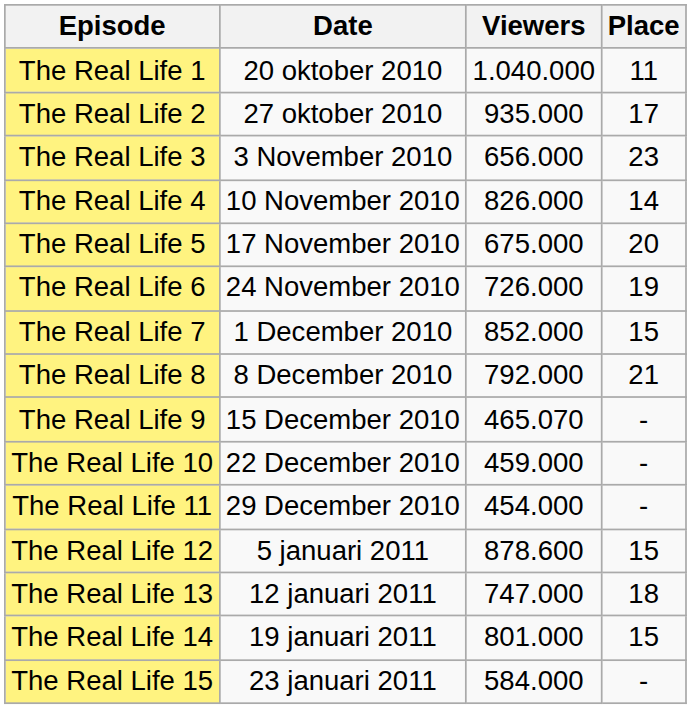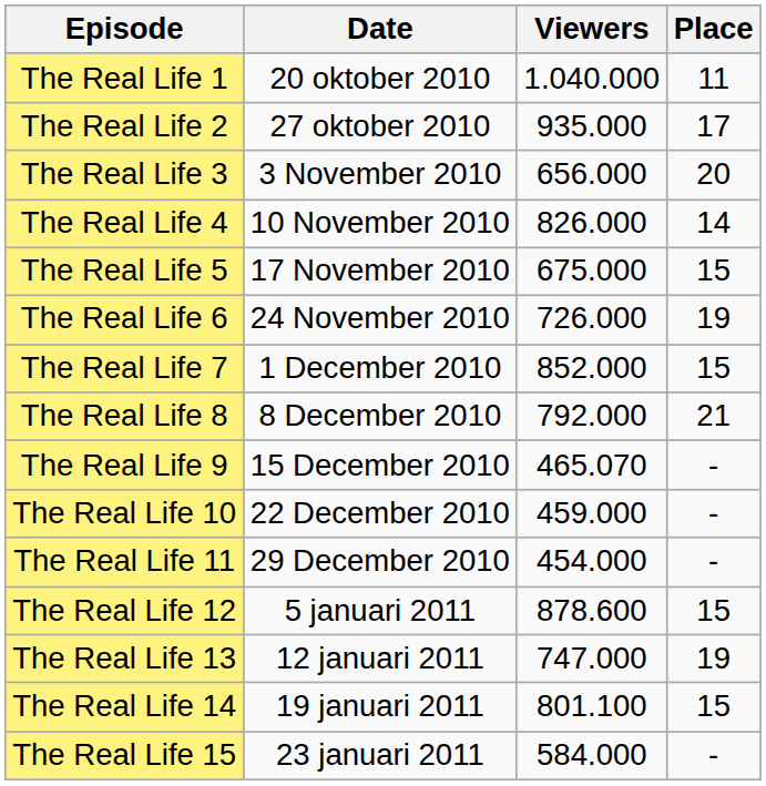 <table class="wikitable sortable" style="text-align:center">
 <tr>
 <th>Episode</th>
 <th>Date</th>
 <th>Viewers</th>
 <th>Place</th>
 </tr>
 <tr>
 <td style="background:#FFF380">The Real Life 1</td>
 <td>20 oktober 2010</td>
 <td>1.040.000</td>
 <td>11</td>
 </tr>
 <tr>
 <td style="background:#FFF380">The Real Life 2</td>
 <td>27 oktober 2010</td>
 <td>935.000</td>
 <td>17</td>
 </tr>
 <tr>
 <td style="background:#FFF380">The Real Life 3</td>
 <td>3 November 2010</td>
 <td>656.000</td>
-<td>23</td>
+<td>20</td>
 </tr>
 <tr>
 <td style="background:#FFF380">The Real Life 4</td>
 <td>10 November 2010</td>
 <td>826.000</td>
 <td>14</td>
 </tr>
 <tr>
 <td style="background:#FFF380">The Real Life 5</td>
 <td>17 November 2010</td>
 <td>675.000</td>
-<td>20</td>
+<td>15</td>
 </tr>
 <tr>
 <td style="background:#FFF380">The Real Life 6</td>
 <td>24 November 2010</td>
 <td>726.000</td>
 <td>19</td>
 </tr>
 <tr>
 <td style="background:#FFF380">The Real Life 7</td>
 <td>1 December 2010</td>
 <td>852.000</td>
 <td>15</td>
 </tr>
 <tr>
 <td style="background:#FFF380">The Real Life 8</td>
 <td>8 December 2010</td>
 <td>792.000</td>
 <td>21</td>
 </tr>
 <tr>
 <td style="background:#FFF380">The Real Life 9</td>
 <td>15 December 2010</td>
 <td>465.070</td>
 <td>-</td>
 </tr>
 <tr>
 <td style="background:#FFF380">The Real Life 10</td>
 <td>22 December 2010</td>
 <td>459.000</td>
 <td>-</td>
 </tr>
 <tr>
 <td style="background:#FFF380">The Real Life 11</td>
 <td>29 December 2010</td>
 <td>454.000</td>
 <td>-</td>
 </tr>
 <tr>
 <td style="background:#FFF380">The Real Life 12</td>
 <td>5 januari 2011</td>
 <td>878.600</td>
 <td>15</td>
 </tr>
 <tr>
 <td style="background:#FFF380">The Real Life 13</td>
 <td>12 januari 2011</td>
 <td>747.000</td>
-<td>18</td>
+<td>19</td>
 </tr>
 <tr>
 <td style="background:#FFF380">The Real Life 14</td>
 <td>19 januari 2011</td>
-<td>801.000</td>
+<td>801.100</td>
 <td>15</td>
 </tr>
 <tr>
 <td style="background:#FFF380">The Real Life 15</td>
 <td>23 januari 2011</td>
 <td>584.000</td>
 <td>-</td>
 </tr>
 </table>
